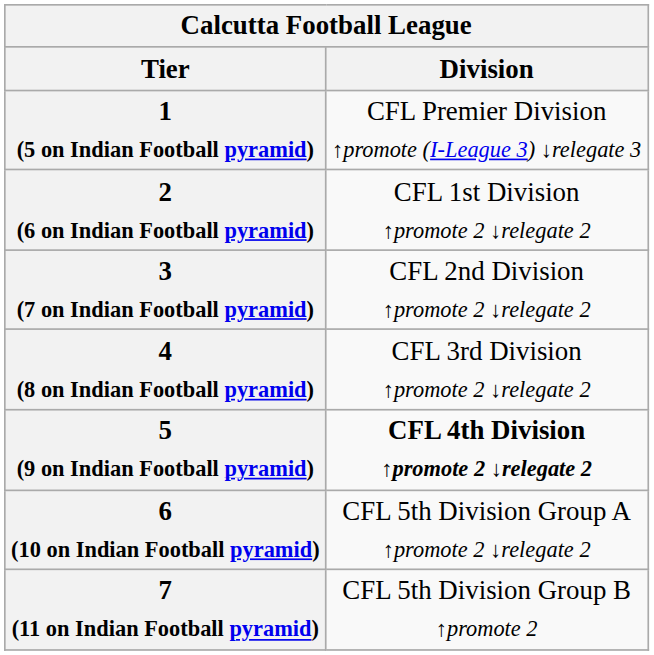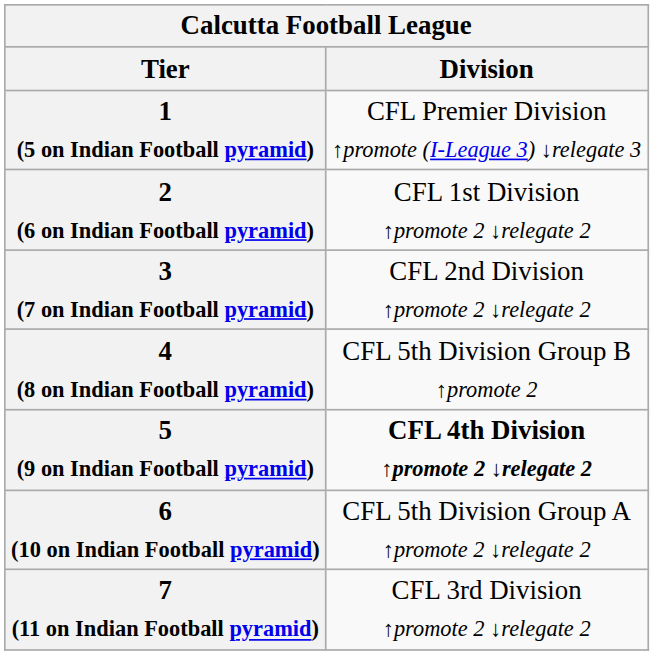 <table class="wikitable" style="text-align:center;">
 <tr>
 <th colspan="2">Calcutta Football League</th>
 </tr>
 <tr>
 <th>Tier</th>
 <th>Division</th>
 </tr>
 <tr>
 <th>1<br><sub>(5 on Indian Football <a href='#'>pyramid</a>)</sub></th>
 <td>CFL Premier Division<br><sub><em>↑promote (<a href='#'>I-League 3</a>) ↓relegate 3</em></sub></td>
 </tr>
 <tr>
 <th>2<br><sub>(6 on Indian Football <a href='#'>pyramid</a>)</sub></th>
 <td>CFL 1st Division<br><sub><em>↑promote 2        ↓relegate 2</em></sub></td>
 </tr>
 <tr>
 <th>3<br><sub>(7 on Indian Football <a href='#'>pyramid</a>)</sub></th>
 <td>CFL 2nd Division<br><sub><em>↑promote 2        ↓relegate 2</em></sub></td>
 </tr>
 <tr>
 <th>4<br><sub>(8 on Indian Football <a href='#'>pyramid</a>)</sub></th>
-<td>CFL 3rd Division<br><sub><em>↑promote 2        ↓relegate 2</em></sub></td>
+<td>CFL 5th Division Group B<br><sub><em>↑promote 2</em></sub></td>
 </tr>
 <tr>
 <th>5<br><sub>(9 on Indian Football <a href='#'>pyramid</a>)</sub></th>
 <td><strong>CFL 4th Division<br><sub><em>↑promote 2        ↓relegate 2</em></sub></strong></td>
 </tr>
 <tr>
 <th>6<br><sub>(10 on Indian Football <a href='#'>pyramid</a>)</sub></th>
 <td>CFL 5th Division Group A<br><sub><em>↑promote 2        ↓relegate 2</em></sub></td>
 </tr>
 <tr>
 <th>7<br><sub>(11 on Indian Football <a href='#'>pyramid</a>)</sub></th>
-<td>CFL 5th Division Group B<br><sub><em>↑promote 2</em></sub></td>
+<td>CFL 3rd Division<br><sub><em>↑promote 2        ↓relegate 2</em></sub></td>
 </tr>
 </table>
